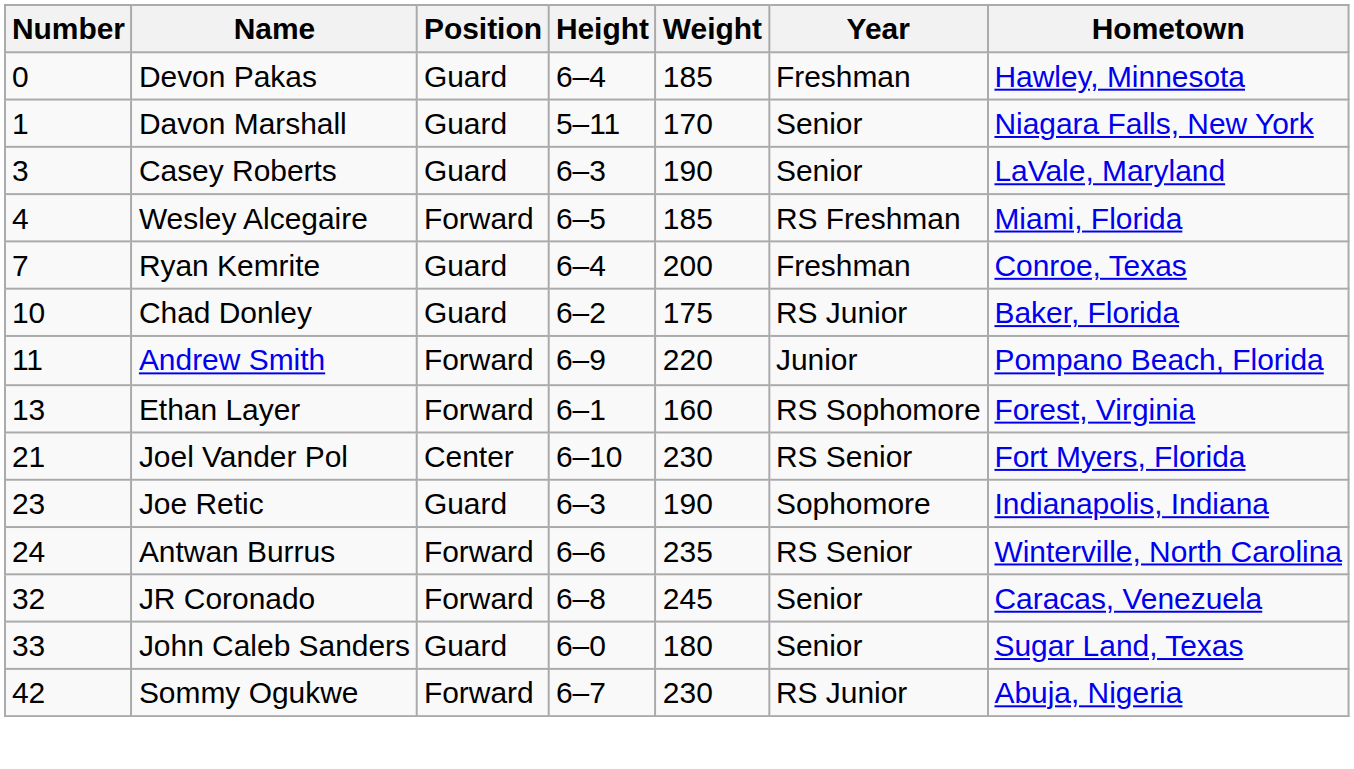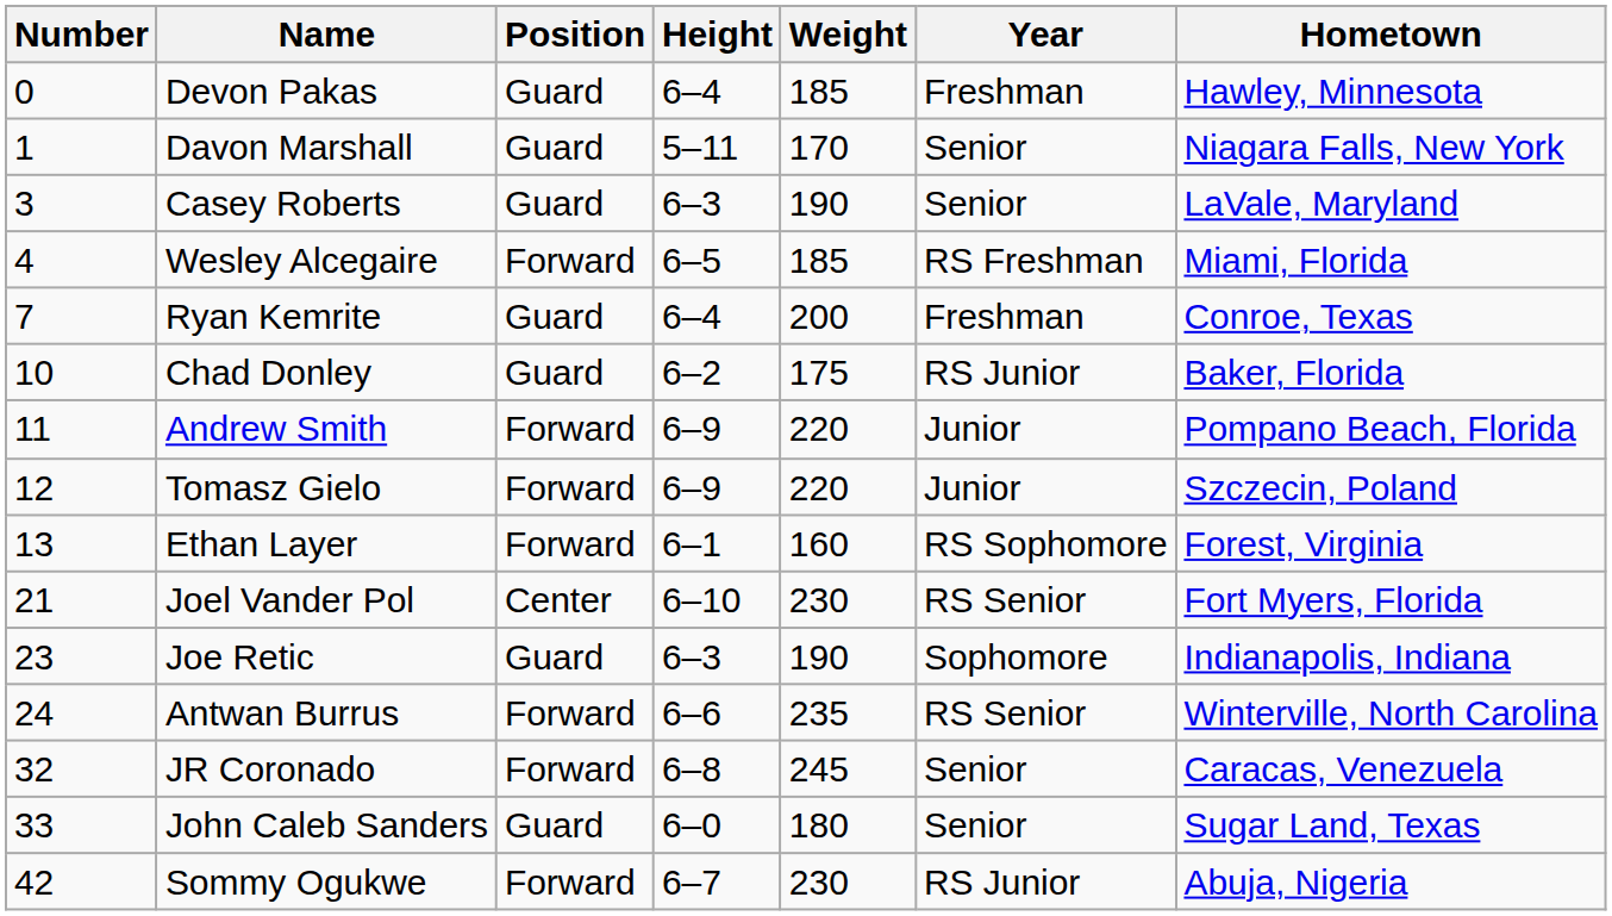 <table class="wikitable sortable" style="font-size: 95%;">
 <tr>
 <th>Number</th>
 <th>Name</th>
 <th>Position</th>
 <th>Height</th>
 <th>Weight</th>
 <th>Year</th>
 <th>Hometown</th>
 </tr>
 <tr>
 <td>0</td>
 <td>Devon Pakas</td>
 <td>Guard</td>
 <td>6–4</td>
 <td>185</td>
 <td>Freshman</td>
 <td><a href='#'>Hawley, Minnesota</a></td>
 </tr>
 <tr>
 <td>1</td>
 <td>Davon Marshall</td>
 <td>Guard</td>
 <td>5–11</td>
 <td>170</td>
 <td>Senior</td>
 <td><a href='#'>Niagara Falls, New York</a></td>
 </tr>
 <tr>
 <td>3</td>
 <td>Casey Roberts</td>
 <td>Guard</td>
 <td>6–3</td>
 <td>190</td>
 <td>Senior</td>
 <td><a href='#'>LaVale, Maryland</a></td>
 </tr>
 <tr>
 <td>4</td>
 <td>Wesley Alcegaire</td>
 <td>Forward</td>
 <td>6–5</td>
 <td>185</td>
 <td>RS Freshman</td>
 <td><a href='#'>Miami, Florida</a></td>
 </tr>
 <tr>
 <td>7</td>
 <td>Ryan Kemrite</td>
 <td>Guard</td>
 <td>6–4</td>
 <td>200</td>
 <td>Freshman</td>
 <td><a href='#'>Conroe, Texas</a></td>
 </tr>
 <tr>
 <td>10</td>
 <td>Chad Donley</td>
 <td>Guard</td>
 <td>6–2</td>
 <td>175</td>
 <td>RS Junior</td>
 <td><a href='#'>Baker, Florida</a></td>
 </tr>
 <tr>
 <td>11</td>
 <td><a href='#'>Andrew Smith</a></td>
 <td>Forward</td>
 <td>6–9</td>
 <td>220</td>
 <td>Junior</td>
 <td><a href='#'>Pompano Beach, Florida</a></td>
 </tr>
 <tr>
+<td>12</td>
+<td>Tomasz Gielo</td>
+<td>Forward</td>
+<td>6–9</td>
+<td>220</td>
+<td>Junior</td>
+<td><a href='#'>Szczecin, Poland</a></td>
+</tr>
+<tr>
 <td>13</td>
 <td>Ethan Layer</td>
 <td>Forward</td>
 <td>6–1</td>
 <td>160</td>
 <td>RS Sophomore</td>
 <td><a href='#'>Forest, Virginia</a></td>
 </tr>
 <tr>
 <td>21</td>
 <td>Joel Vander Pol</td>
 <td>Center</td>
 <td>6–10</td>
 <td>230</td>
 <td>RS Senior</td>
 <td><a href='#'>Fort Myers, Florida</a></td>
 </tr>
 <tr>
 <td>23</td>
 <td>Joe Retic</td>
 <td>Guard</td>
 <td>6–3</td>
 <td>190</td>
 <td>Sophomore</td>
 <td><a href='#'>Indianapolis, Indiana</a></td>
 </tr>
 <tr>
 <td>24</td>
 <td>Antwan Burrus</td>
 <td>Forward</td>
 <td>6–6</td>
 <td>235</td>
 <td>RS Senior</td>
 <td><a href='#'>Winterville, North Carolina</a></td>
 </tr>
 <tr>
 <td>32</td>
 <td>JR Coronado</td>
 <td>Forward</td>
 <td>6–8</td>
 <td>245</td>
 <td>Senior</td>
 <td><a href='#'>Caracas, Venezuela</a></td>
 </tr>
 <tr>
 <td>33</td>
 <td>John Caleb Sanders</td>
 <td>Guard</td>
 <td>6–0</td>
 <td>180</td>
 <td>Senior</td>
 <td><a href='#'>Sugar Land, Texas</a></td>
 </tr>
 <tr>
 <td>42</td>
 <td>Sommy Ogukwe</td>
 <td>Forward</td>
 <td>6–7</td>
 <td>230</td>
 <td>RS Junior</td>
 <td><a href='#'>Abuja, Nigeria</a></td>
 </tr>
 </table>
